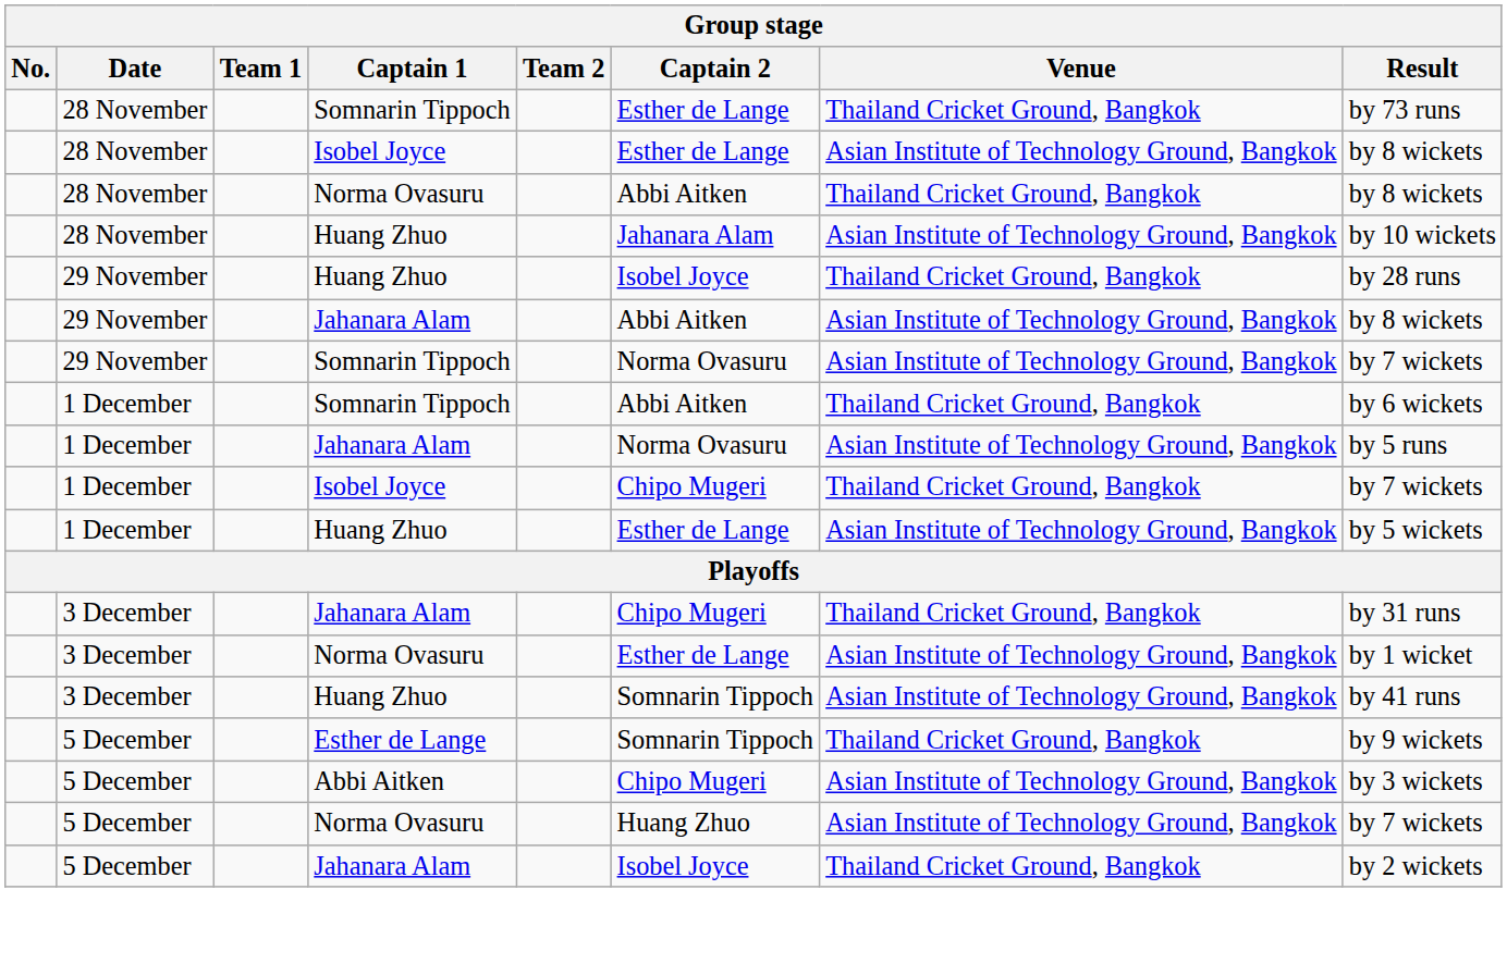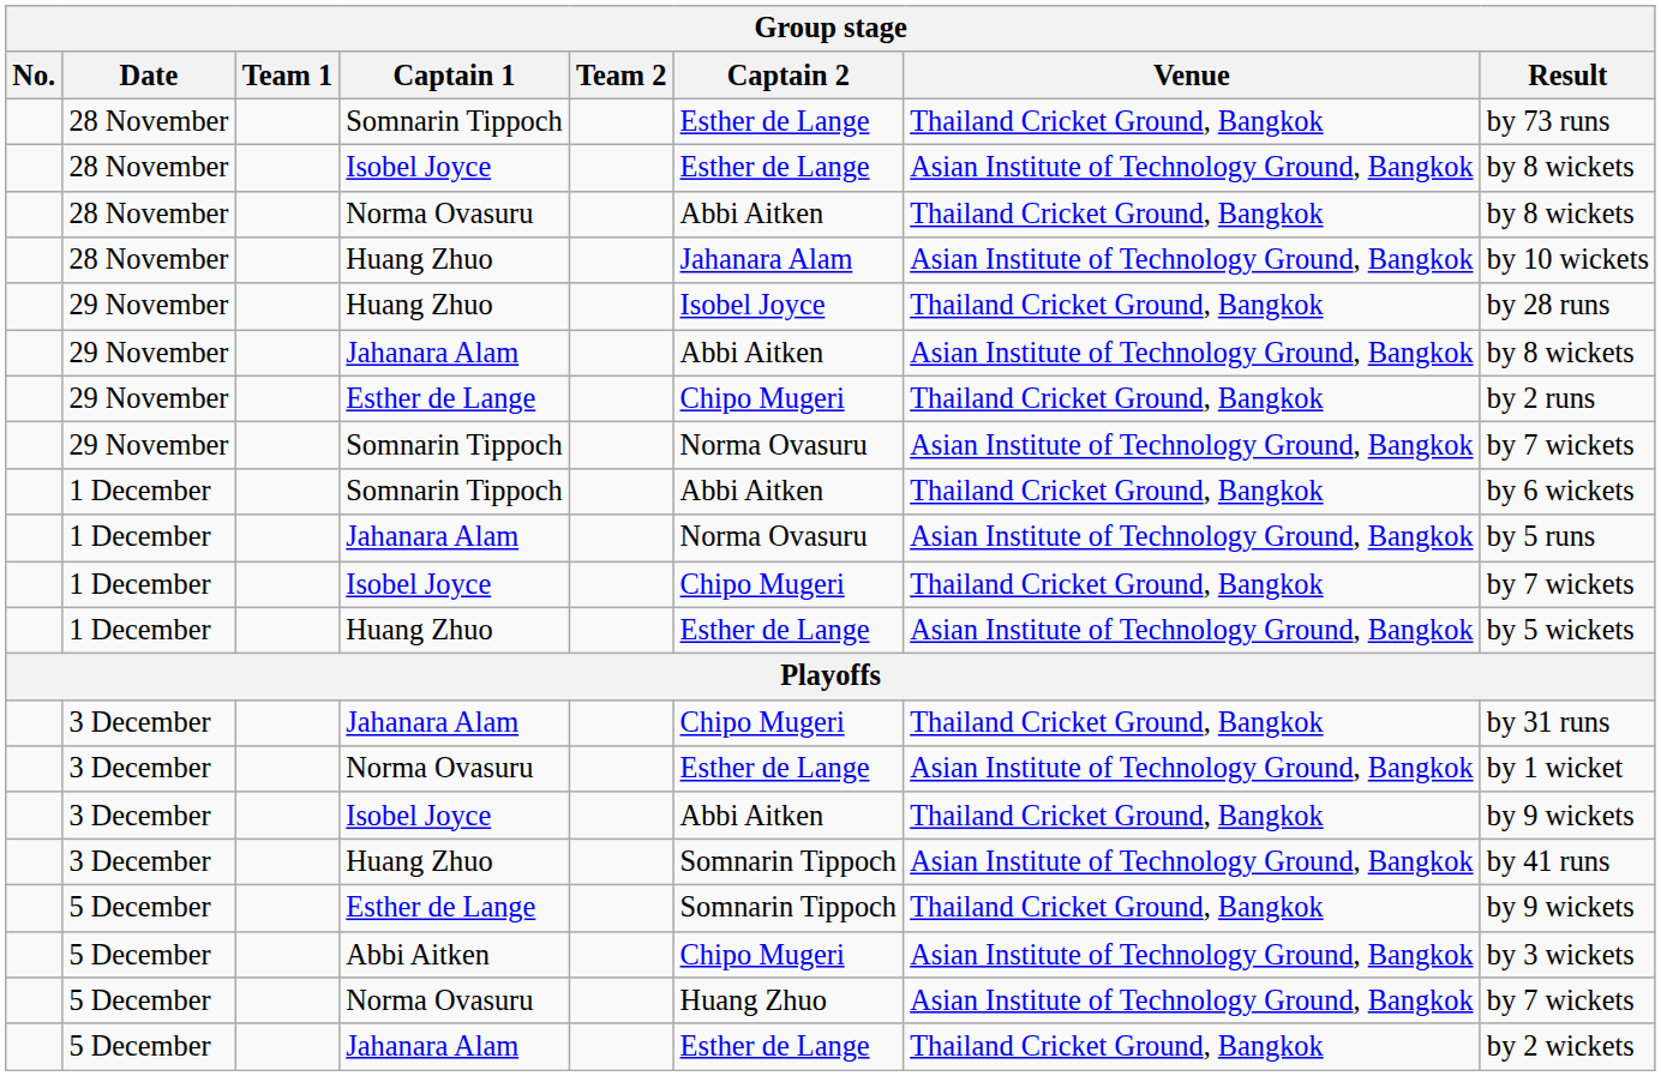 <table class="wikitable">
 <tr>
 <th colspan="8">Group stage</th>
 </tr>
 <tr>
 <th>No.</th>
 <th>Date</th>
 <th>Team 1</th>
 <th>Captain 1</th>
 <th>Team 2</th>
 <th>Captain 2</th>
 <th>Venue</th>
 <th>Result</th>
 </tr>
 <tr>
 <td></td>
 <td>28 November</td>
 <td></td>
 <td>Somnarin Tippoch</td>
 <td></td>
 <td><a href='#'>Esther de Lange</a></td>
 <td><a href='#'>Thailand Cricket Ground</a>, <a href='#'>Bangkok</a></td>
 <td> by 73 runs</td>
 </tr>
 <tr>
 <td></td>
 <td>28 November</td>
 <td></td>
 <td><a href='#'>Isobel Joyce</a></td>
 <td></td>
 <td><a href='#'>Esther de Lange</a></td>
 <td><a href='#'>Asian Institute of Technology Ground</a>, <a href='#'>Bangkok</a></td>
 <td> by 8 wickets</td>
 </tr>
 <tr>
 <td></td>
 <td>28 November</td>
 <td></td>
 <td>Norma Ovasuru</td>
 <td></td>
 <td>Abbi Aitken</td>
 <td><a href='#'>Thailand Cricket Ground</a>, <a href='#'>Bangkok</a></td>
 <td> by 8 wickets</td>
 </tr>
 <tr>
 <td></td>
 <td>28 November</td>
 <td></td>
 <td>Huang Zhuo</td>
 <td></td>
 <td><a href='#'>Jahanara Alam</a></td>
 <td><a href='#'>Asian Institute of Technology Ground</a>, <a href='#'>Bangkok</a></td>
 <td> by 10 wickets</td>
 </tr>
 <tr>
 <td></td>
 <td>29 November</td>
 <td></td>
 <td>Huang Zhuo</td>
 <td></td>
 <td><a href='#'>Isobel Joyce</a></td>
 <td><a href='#'>Thailand Cricket Ground</a>, <a href='#'>Bangkok</a></td>
 <td> by 28 runs</td>
 </tr>
 <tr>
 <td></td>
 <td>29 November</td>
 <td></td>
 <td><a href='#'>Jahanara Alam</a></td>
 <td></td>
 <td>Abbi Aitken</td>
 <td><a href='#'>Asian Institute of Technology Ground</a>, <a href='#'>Bangkok</a></td>
 <td> by 8 wickets</td>
 </tr>
 <tr>
 <td></td>
 <td>29 November</td>
 <td></td>
+<td><a href='#'>Esther de Lange</a></td>
+<td></td>
+<td><a href='#'>Chipo Mugeri</a></td>
+<td><a href='#'>Thailand Cricket Ground</a>, <a href='#'>Bangkok</a></td>
+<td> by 2 runs</td>
+</tr>
+<tr>
+<td></td>
+<td>29 November</td>
+<td></td>
 <td>Somnarin Tippoch</td>
 <td></td>
 <td>Norma Ovasuru</td>
 <td><a href='#'>Asian Institute of Technology Ground</a>, <a href='#'>Bangkok</a></td>
 <td> by 7 wickets</td>
 </tr>
 <tr>
 <td></td>
 <td>1 December</td>
 <td></td>
 <td>Somnarin Tippoch</td>
 <td></td>
 <td>Abbi Aitken</td>
 <td><a href='#'>Thailand Cricket Ground</a>, <a href='#'>Bangkok</a></td>
 <td> by 6 wickets</td>
 </tr>
 <tr>
 <td></td>
 <td>1 December</td>
 <td></td>
 <td><a href='#'>Jahanara Alam</a></td>
 <td></td>
 <td>Norma Ovasuru</td>
 <td><a href='#'>Asian Institute of Technology Ground</a>, <a href='#'>Bangkok</a></td>
 <td> by 5 runs</td>
 </tr>
 <tr>
 <td></td>
 <td>1 December</td>
 <td></td>
 <td><a href='#'>Isobel Joyce</a></td>
 <td></td>
 <td><a href='#'>Chipo Mugeri</a></td>
 <td><a href='#'>Thailand Cricket Ground</a>, <a href='#'>Bangkok</a></td>
 <td> by 7 wickets</td>
 </tr>
 <tr>
 <td></td>
 <td>1 December</td>
 <td></td>
 <td>Huang Zhuo</td>
 <td></td>
 <td><a href='#'>Esther de Lange</a></td>
 <td><a href='#'>Asian Institute of Technology Ground</a>, <a href='#'>Bangkok</a></td>
 <td> by 5 wickets</td>
 </tr>
 <tr>
 <th colspan="8">Playoffs</th>
 </tr>
 <tr>
 <td></td>
 <td>3 December</td>
 <td></td>
 <td><a href='#'>Jahanara Alam</a></td>
 <td></td>
 <td><a href='#'>Chipo Mugeri</a></td>
 <td><a href='#'>Thailand Cricket Ground</a>, <a href='#'>Bangkok</a></td>
 <td> by 31 runs</td>
 </tr>
 <tr>
 <td></td>
 <td>3 December</td>
 <td></td>
 <td>Norma Ovasuru</td>
 <td></td>
 <td><a href='#'>Esther de Lange</a></td>
 <td><a href='#'>Asian Institute of Technology Ground</a>, <a href='#'>Bangkok</a></td>
 <td> by 1 wicket</td>
 </tr>
 <tr>
 <td></td>
 <td>3 December</td>
 <td></td>
+<td><a href='#'>Isobel Joyce</a></td>
+<td></td>
+<td>Abbi Aitken</td>
+<td><a href='#'>Thailand Cricket Ground</a>, <a href='#'>Bangkok</a></td>
+<td> by 9 wickets</td>
+</tr>
+<tr>
+<td></td>
+<td>3 December</td>
+<td></td>
 <td>Huang Zhuo</td>
 <td></td>
 <td>Somnarin Tippoch</td>
 <td><a href='#'>Asian Institute of Technology Ground</a>, <a href='#'>Bangkok</a></td>
 <td> by 41 runs</td>
 </tr>
 <tr>
 <td></td>
 <td>5 December</td>
 <td></td>
 <td><a href='#'>Esther de Lange</a></td>
 <td></td>
 <td>Somnarin Tippoch</td>
 <td><a href='#'>Thailand Cricket Ground</a>, <a href='#'>Bangkok</a></td>
 <td> by 9 wickets</td>
 </tr>
 <tr>
 <td></td>
 <td>5 December</td>
 <td></td>
 <td>Abbi Aitken</td>
 <td></td>
 <td><a href='#'>Chipo Mugeri</a></td>
 <td><a href='#'>Asian Institute of Technology Ground</a>, <a href='#'>Bangkok</a></td>
 <td> by 3 wickets</td>
 </tr>
 <tr>
 <td></td>
 <td>5 December</td>
 <td></td>
 <td>Norma Ovasuru</td>
 <td></td>
 <td>Huang Zhuo</td>
 <td><a href='#'>Asian Institute of Technology Ground</a>, <a href='#'>Bangkok</a></td>
 <td> by 7 wickets</td>
 </tr>
 <tr>
 <td></td>
 <td>5 December</td>
 <td></td>
 <td><a href='#'>Jahanara Alam</a></td>
 <td></td>
-<td><a href='#'>Isobel Joyce</a></td>
+<td><a href='#'>Esther de Lange</a></td>
 <td><a href='#'>Thailand Cricket Ground</a>, <a href='#'>Bangkok</a></td>
 <td> by 2 wickets</td>
 </tr>
 </table>
